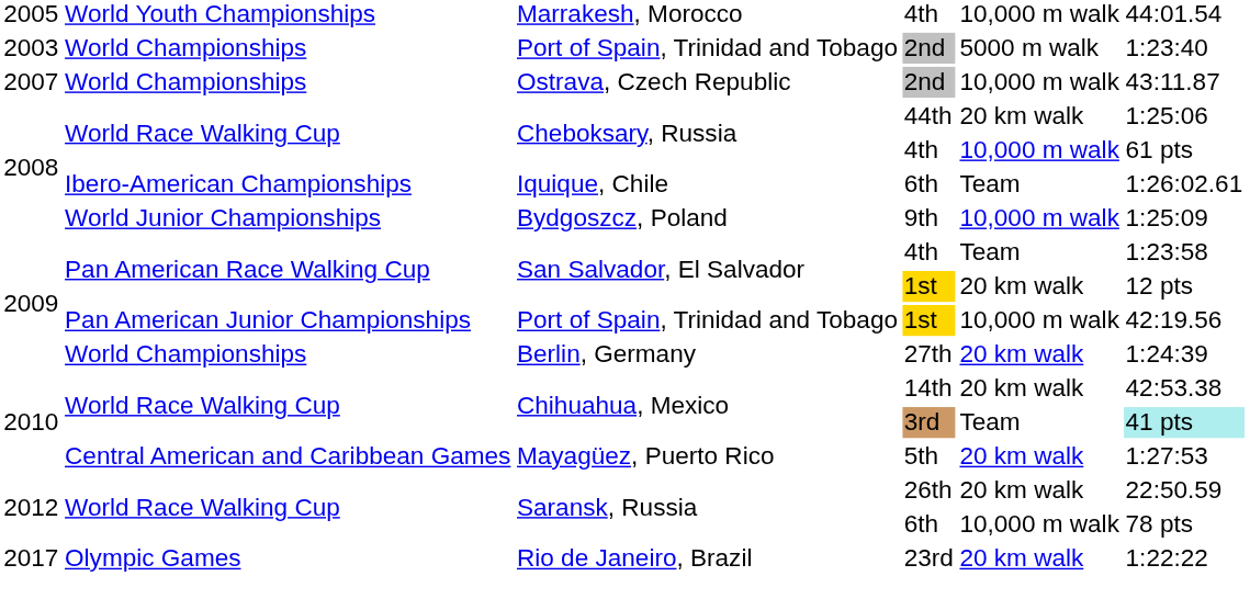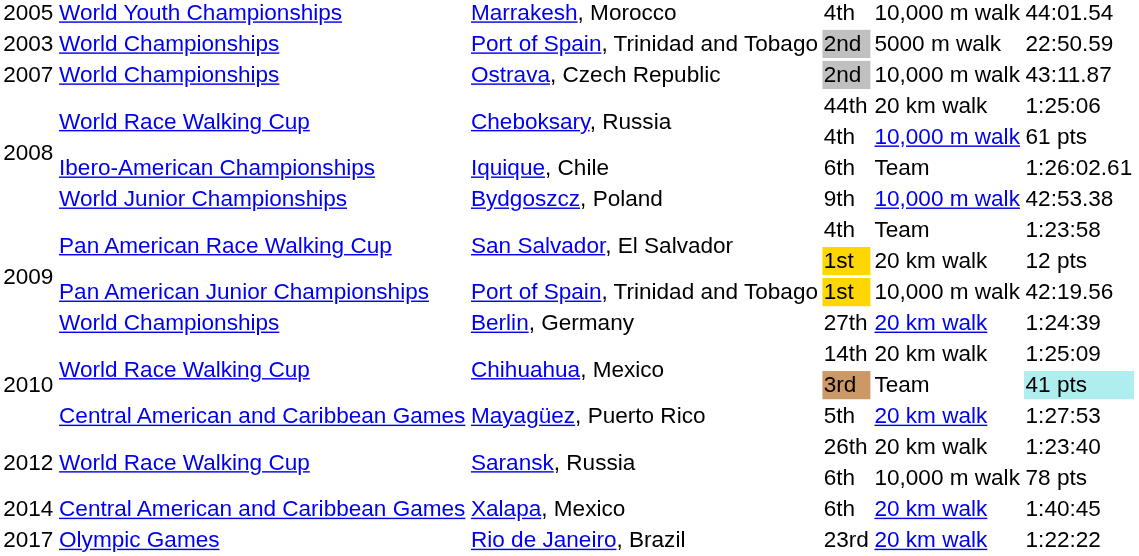 <table>
 <tr>
 <td>2005</td>
 <td><a href='#'>World Youth Championships</a></td>
 <td><a href='#'>Marrakesh</a>, Morocco</td>
 <td>4th</td>
 <td>10,000 m walk</td>
 <td>44:01.54</td>
 </tr>
 <tr>
 <td>2003</td>
 <td><a href='#'>World Championships</a></td>
 <td><a href='#'>Port of Spain</a>, Trinidad and Tobago</td>
 <td bgcolor=silver>2nd</td>
 <td>5000 m walk</td>
-<td>1:23:40</td>
+<td>22:50.59</td>
 </tr>
 <tr>
 <td>2007</td>
 <td><a href='#'>World Championships</a></td>
 <td><a href='#'>Ostrava</a>, Czech Republic</td>
 <td bgcolor=silver>2nd</td>
 <td>10,000 m walk</td>
 <td>43:11.87</td>
 </tr>
 <tr>
 <td rowspan=4>2008</td>
 <td rowspan=2><a href='#'>World Race Walking Cup</a></td>
 <td rowspan=2><a href='#'>Cheboksary</a>, Russia</td>
 <td>44th</td>
 <td>20 km walk</td>
 <td>1:25:06</td>
 </tr>
 <tr>
 <td>4th</td>
 <td><a href='#'>10,000 m walk</a></td>
 <td>61 pts</td>
 </tr>
 <tr>
 <td><a href='#'>Ibero-American Championships</a></td>
 <td><a href='#'>Iquique</a>, Chile</td>
 <td>6th</td>
 <td>Team</td>
 <td>1:26:02.61</td>
 </tr>
 <tr>
 <td><a href='#'>World Junior Championships</a></td>
 <td><a href='#'>Bydgoszcz</a>, Poland</td>
 <td>9th</td>
 <td><a href='#'>10,000 m walk</a></td>
-<td>1:25:09</td>
+<td>42:53.38</td>
 </tr>
 <tr>
 <td rowspan=4>2009</td>
 <td rowspan=2><a href='#'>Pan American Race Walking Cup</a></td>
 <td rowspan=2><a href='#'>San Salvador</a>, El Salvador</td>
 <td>4th</td>
 <td>Team</td>
 <td>1:23:58</td>
 </tr>
 <tr>
 <td bgcolor=gold>1st</td>
 <td>20 km walk</td>
 <td>12 pts</td>
 </tr>
 <tr>
 <td><a href='#'>Pan American Junior Championships</a></td>
 <td><a href='#'>Port of Spain</a>, Trinidad and Tobago</td>
 <td bgcolor=gold>1st</td>
 <td>10,000 m walk</td>
 <td>42:19.56</td>
 </tr>
 <tr>
 <td><a href='#'>World Championships</a></td>
 <td><a href='#'>Berlin</a>, Germany</td>
 <td>27th</td>
 <td><a href='#'>20 km walk</a></td>
 <td>1:24:39</td>
 </tr>
 <tr>
 <td rowspan=3>2010</td>
 <td rowspan=2><a href='#'>World Race Walking Cup</a></td>
 <td rowspan=2><a href='#'>Chihuahua</a>, Mexico</td>
 <td>14th</td>
 <td>20 km walk</td>
-<td>42:53.38</td>
+<td>1:25:09</td>
 </tr>
 <tr>
 <td bgcolor=cc9966>3rd</td>
 <td>Team</td>
 <td style="background: paleturquoise;">41 pts</td>
 </tr>
 <tr>
 <td><a href='#'>Central American and Caribbean Games</a></td>
 <td><a href='#'>Mayagüez</a>, Puerto Rico</td>
 <td>5th</td>
 <td><a href='#'>20 km walk</a></td>
 <td>1:27:53</td>
 </tr>
 <tr>
 <td rowspan=2>2012</td>
 <td rowspan=2><a href='#'>World Race Walking Cup</a></td>
 <td rowspan=2><a href='#'>Saransk</a>, Russia</td>
 <td>26th</td>
 <td>20 km walk</td>
-<td>22:50.59</td>
+<td>1:23:40</td>
 </tr>
 <tr>
 <td>6th</td>
 <td>10,000 m walk</td>
 <td>78 pts</td>
+</tr>
+<tr>
+<td>2014</td>
+<td><a href='#'>Central American and Caribbean Games</a></td>
+<td><a href='#'>Xalapa</a>, Mexico</td>
+<td>6th</td>
+<td><a href='#'>20 km walk</a></td>
+<td>1:40:45</td>
 </tr>
 <tr>
 <td>2017</td>
 <td><a href='#'>Olympic Games</a></td>
 <td><a href='#'>Rio de Janeiro</a>, Brazil</td>
 <td>23rd</td>
 <td><a href='#'>20 km walk</a></td>
 <td>1:22:22</td>
 </tr>
 </table>
